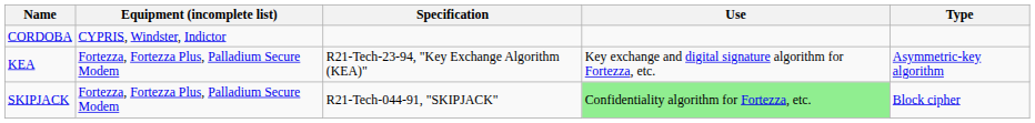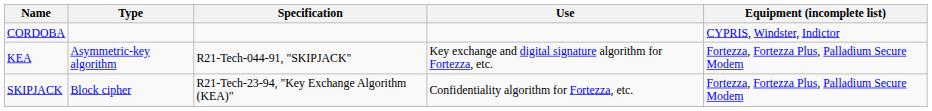 <table class="wikitable">
 <tr>
 <th>Name</th>
-<th>Equipment (incomplete list)</th>
+<th>Type</th>
 <th>Specification</th>
 <th>Use</th>
-<th>Type</th>
+<th>Equipment (incomplete list)</th>
 </tr>
 <tr>
 <td><a href='#'>CORDOBA</a></td>
-<td><a href='#'>CYPRIS</a>, <a href='#'>Windster</a>, <a href='#'>Indictor</a></td>
 <td></td>
 <td></td>
 <td></td>
+<td><a href='#'>CYPRIS</a>, <a href='#'>Windster</a>, <a href='#'>Indictor</a></td>
 </tr>
 <tr>
 <td><a href='#'>KEA</a></td>
+<td><a href='#'>Asymmetric-key algorithm</a></td>
+<td>R21-Tech-044-91, "SKIPJACK"</td>
+<td>Key exchange and <a href='#'>digital signature</a> algorithm for <a href='#'>Fortezza</a>, etc.</td>
 <td><a href='#'>Fortezza</a>, <a href='#'>Fortezza Plus</a>, <a href='#'>Palladium Secure Modem</a></td>
-<td>R21-Tech-23-94, "Key Exchange Algorithm (KEA)"</td>
-<td>Key exchange and <a href='#'>digital signature</a> algorithm for <a href='#'>Fortezza</a>, etc.</td>
-<td><a href='#'>Asymmetric-key algorithm</a></td>
 </tr>
 <tr>
 <td><a href='#'>SKIPJACK</a></td>
+<td><a href='#'>Block cipher</a></td>
+<td>R21-Tech-23-94, "Key Exchange Algorithm (KEA)"</td>
+<td>Confidentiality algorithm for <a href='#'>Fortezza</a>, etc.</td>
 <td><a href='#'>Fortezza</a>, <a href='#'>Fortezza Plus</a>, <a href='#'>Palladium Secure Modem</a></td>
-<td>R21-Tech-044-91, "SKIPJACK"</td>
-<td style="background: lightgreen;">Confidentiality algorithm for <a href='#'>Fortezza</a>, etc.</td>
-<td><a href='#'>Block cipher</a></td>
 </tr>
 </table>
